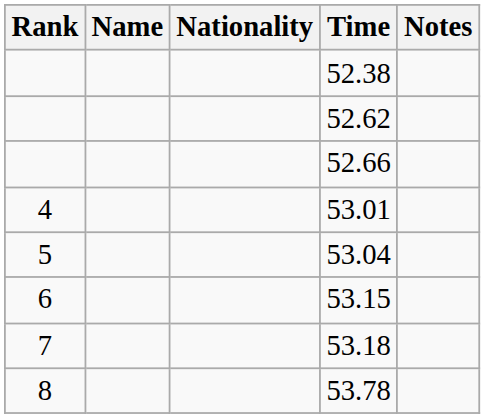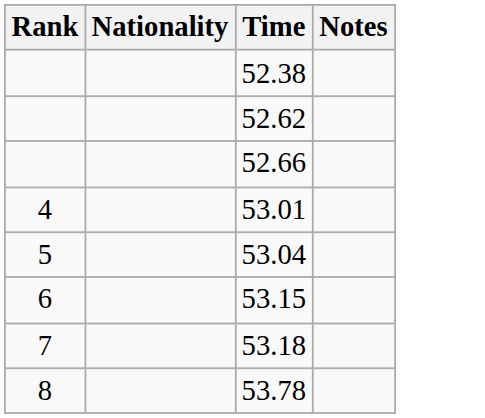 <table class="wikitable sortable" style="text-align:center">
 <tr>
 <th>Rank</th>
-<th>Name</th>
 <th>Nationality</th>
 <th>Time</th>
 <th>Notes</th>
 </tr>
 <tr>
 <td></td>
 <td align=left></td>
-<td align=left></td>
 <td>52.38</td>
 <td></td>
 </tr>
 <tr>
 <td></td>
-<td align=left></td>
 <td align=left></td>
 <td>52.62</td>
 <td></td>
 </tr>
 <tr>
 <td></td>
 <td align=left></td>
-<td align=left></td>
 <td>52.66</td>
 <td></td>
 </tr>
 <tr>
 <td>4</td>
-<td align=left></td>
 <td align=left></td>
 <td>53.01</td>
 <td></td>
 </tr>
 <tr>
 <td>5</td>
 <td align=left></td>
-<td align=left></td>
 <td>53.04</td>
 <td></td>
 </tr>
 <tr>
 <td>6</td>
-<td align=left></td>
 <td align=left></td>
 <td>53.15</td>
 <td></td>
 </tr>
 <tr>
 <td>7</td>
 <td align=left></td>
-<td align=left></td>
 <td>53.18</td>
 <td></td>
 </tr>
 <tr>
 <td>8</td>
 <td align=left></td>
-<td align=left></td>
 <td>53.78</td>
 <td></td>
 </tr>
 </table>
